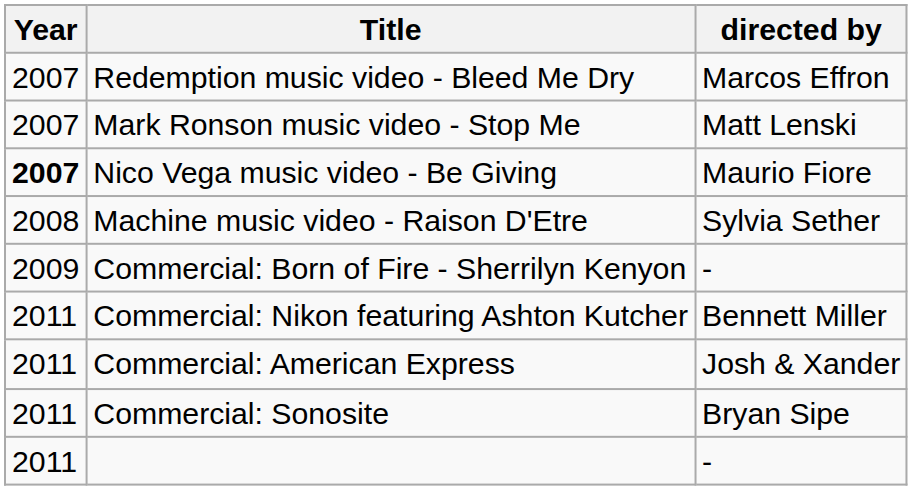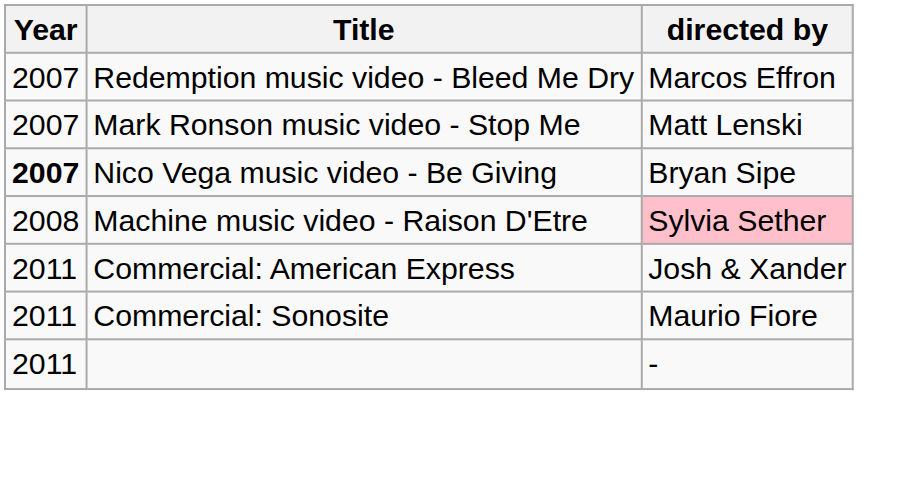 <table class="wikitable" style="font-size: 95%">
 <tr>
 <th>Year</th>
 <th>Title</th>
 <th>directed by</th>
 </tr>
 <tr>
 <td>2007</td>
 <td>Redemption music video - Bleed Me Dry</td>
 <td>Marcos Effron</td>
 </tr>
 <tr>
 <td>2007</td>
 <td>Mark Ronson music video - Stop Me</td>
 <td>Matt Lenski</td>
 </tr>
 <tr>
 <td><strong>2007</strong></td>
 <td>Nico Vega music video - Be Giving</td>
-<td>Maurio Fiore</td>
+<td>Bryan Sipe</td>
 </tr>
 <tr>
 <td>2008</td>
 <td>Machine music video - Raison D'Etre</td>
-<td>Sylvia Sether</td>
-</tr>
-<tr>
-<td>2009</td>
-<td>Commercial: Born of Fire - Sherrilyn Kenyon</td>
-<td>-</td>
-</tr>
-<tr>
-<td>2011</td>
-<td>Commercial: Nikon featuring Ashton Kutcher</td>
-<td>Bennett Miller</td>
+<td style="background: pink;">Sylvia Sether</td>
 </tr>
 <tr>
 <td>2011</td>
 <td>Commercial: American Express</td>
 <td>Josh & Xander</td>
 </tr>
 <tr>
 <td>2011</td>
 <td>Commercial: Sonosite</td>
-<td>Bryan Sipe</td>
+<td>Maurio Fiore</td>
 </tr>
 <tr>
 <td>2011</td>
 <td></td>
 <td>-</td>
 </tr>
 </table>
